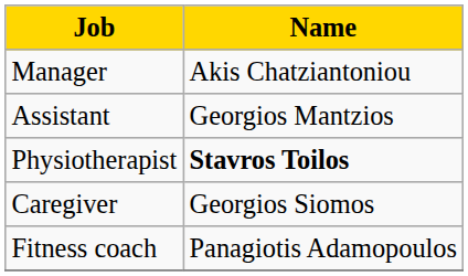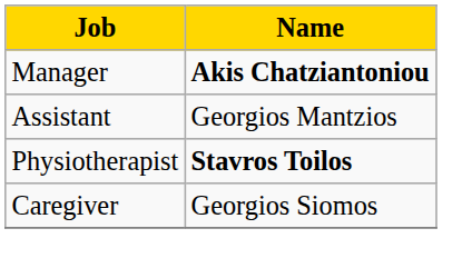 <table class="wikitable" bgcolor="#f7f8ff" cellpadding="3" cellspacing="0" border="1" style="font-size: 95%; border: gray solid 1px; border-collapse: collapse;">
 <tr style="color: #000000;background:gold">
 <td align=center><strong>Job</strong></td>
 <td align=center><strong>Name</strong></td>
 </tr>
 <tr>
 <td>Manager</td>
-<td> Akis Chatziantoniou</td>
+<td><strong> Akis Chatziantoniou</strong></td>
 </tr>
 <tr>
 <td>Assistant</td>
 <td> Georgios Mantzios</td>
 </tr>
 <tr>
 <td>Physiotherapist</td>
 <td><strong> Stavros Toilos</strong></td>
 </tr>
 <tr>
 <td>Caregiver</td>
 <td> Georgios Siomos</td>
 </tr>
 <tr>
-<td>Fitness coach</td>
-<td> Panagiotis Adamopoulos</td>
-</tr>
-<tr>
 </tr>
 </table>
